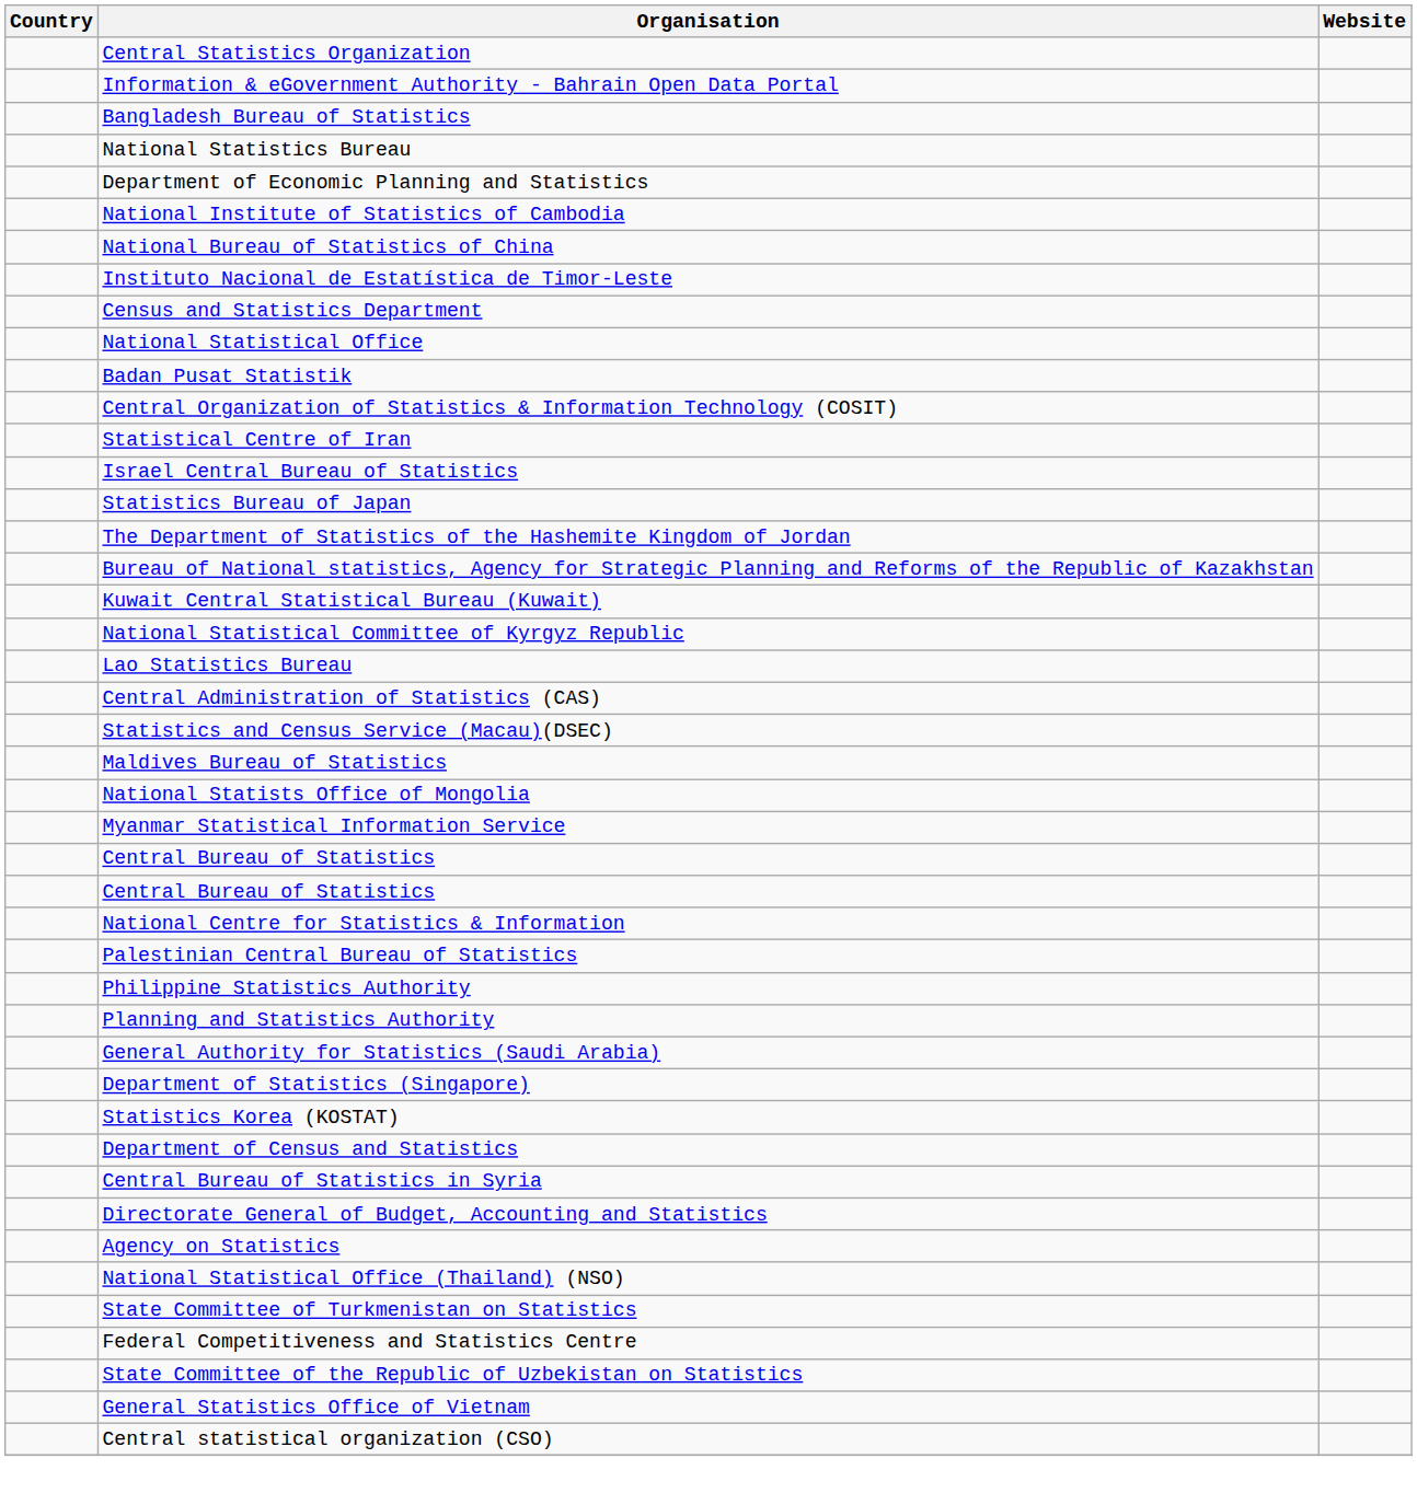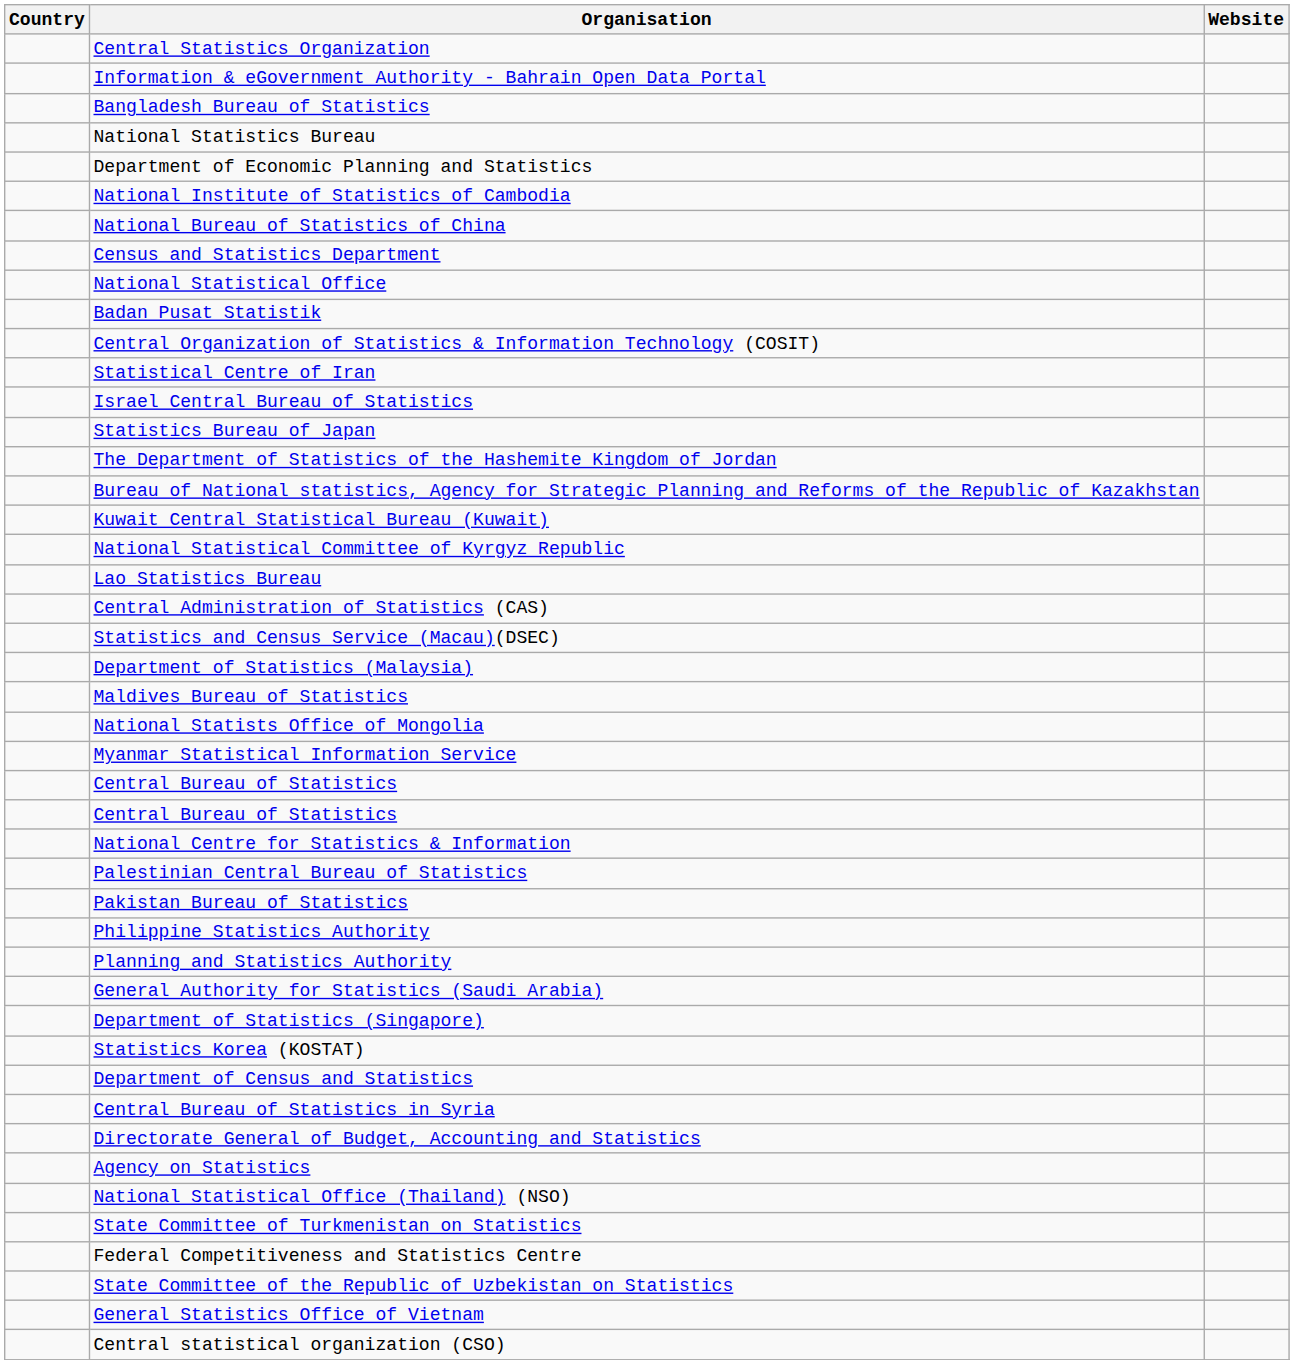 <table class="wikitable sortable">
 <tr>
 <th>Country</th>
 <th>Organisation</th>
 <th>Website</th>
 </tr>
 <tr>
 <td></td>
 <td><a href='#'>Central Statistics Organization</a></td>
 <td></td>
 </tr>
 <tr>
 <td></td>
 <td><a href='#'>Information & eGovernment Authority - Bahrain Open Data Portal </a></td>
 <td></td>
 </tr>
 <tr>
 <td></td>
 <td><a href='#'>Bangladesh Bureau of Statistics</a></td>
 <td></td>
 </tr>
 <tr>
 <td></td>
 <td>National Statistics Bureau</td>
 <td></td>
 </tr>
 <tr>
 <td></td>
 <td>Department of Economic Planning and Statistics</td>
 <td></td>
 </tr>
 <tr>
 <td></td>
 <td><a href='#'>National Institute of Statistics of Cambodia</a></td>
 <td></td>
 </tr>
 <tr>
 <td></td>
 <td><a href='#'>National Bureau of Statistics of China</a></td>
-<td></td>
-</tr>
-<tr>
-<td></td>
-<td><a href='#'>Instituto Nacional de Estatística de Timor-Leste</a></td>
 <td></td>
 </tr>
 <tr>
 <td></td>
 <td><a href='#'>Census and Statistics Department</a></td>
 <td></td>
 </tr>
 <tr>
 <td></td>
 <td><a href='#'>National Statistical Office</a></td>
 <td></td>
 </tr>
 <tr>
 <td></td>
 <td><a href='#'>Badan Pusat Statistik</a></td>
 <td></td>
 </tr>
 <tr>
 <td></td>
 <td><a href='#'>Central Organization of Statistics & Information Technology</a> (COSIT)</td>
 <td></td>
 </tr>
 <tr>
 <td></td>
 <td><a href='#'>Statistical Centre of Iran</a></td>
 <td></td>
 </tr>
 <tr>
 <td></td>
 <td><a href='#'>Israel Central Bureau of Statistics</a></td>
 <td></td>
 </tr>
 <tr>
 <td></td>
 <td><a href='#'>Statistics Bureau of Japan</a></td>
 <td></td>
 </tr>
 <tr>
 <td></td>
 <td><a href='#'>The Department of Statistics of the Hashemite Kingdom of Jordan</a></td>
 <td></td>
 </tr>
 <tr>
 <td></td>
 <td><a href='#'>Bureau of National statistics, Agency for Strategic Planning and Reforms of the Republic of Kazakhstan</a></td>
 <td></td>
 </tr>
 <tr>
 <td></td>
 <td><a href='#'>Kuwait Central Statistical Bureau (Kuwait)</a></td>
 <td></td>
 </tr>
 <tr>
 <td></td>
 <td><a href='#'>National Statistical Committee of Kyrgyz Republic</a></td>
 <td></td>
 </tr>
 <tr>
 <td></td>
 <td><a href='#'>Lao Statistics Bureau</a></td>
 <td></td>
 </tr>
 <tr>
 <td></td>
 <td><a href='#'>Central Administration of Statistics</a> (CAS)</td>
 <td></td>
 </tr>
 <tr>
 <td></td>
 <td><a href='#'>Statistics and Census Service (Macau)</a>(DSEC)</td>
 <td></td>
 </tr>
 <tr>
 <td></td>
+<td><a href='#'>Department of Statistics (Malaysia)</a></td>
+<td></td>
+</tr>
+<tr>
+<td></td>
 <td><a href='#'>Maldives Bureau of Statistics</a></td>
 <td></td>
 </tr>
 <tr>
 <td></td>
 <td><a href='#'>National Statists Office of Mongolia</a></td>
 <td></td>
 </tr>
 <tr>
 <td></td>
 <td><a href='#'>Myanmar Statistical Information Service</a></td>
 <td></td>
 </tr>
 <tr>
 <td></td>
 <td><a href='#'>Central Bureau of Statistics</a></td>
 <td></td>
 </tr>
 <tr>
 <td></td>
 <td><a href='#'>Central Bureau of Statistics</a></td>
 <td></td>
 </tr>
 <tr>
 <td></td>
 <td><a href='#'>National Centre for Statistics & Information</a></td>
 <td></td>
 </tr>
 <tr>
 <td></td>
 <td><a href='#'>Palestinian Central Bureau of Statistics</a></td>
+<td></td>
+</tr>
+<tr>
+<td></td>
+<td><a href='#'>Pakistan Bureau of Statistics</a></td>
 <td></td>
 </tr>
 <tr>
 <td></td>
 <td><a href='#'>Philippine Statistics Authority</a></td>
 <td></td>
 </tr>
 <tr>
 <td></td>
 <td><a href='#'>Planning and Statistics Authority</a></td>
 <td></td>
 </tr>
 <tr>
 <td></td>
 <td><a href='#'>General Authority for Statistics (Saudi Arabia)</a></td>
 <td></td>
 </tr>
 <tr>
 <td></td>
 <td><a href='#'>Department of Statistics (Singapore)</a></td>
 <td></td>
 </tr>
 <tr>
 <td></td>
 <td><a href='#'>Statistics Korea</a> (KOSTAT)</td>
 <td></td>
 </tr>
 <tr>
 <td></td>
 <td><a href='#'>Department of Census and Statistics</a></td>
 </tr>
 <tr>
 <td></td>
 <td><a href='#'>Central Bureau of Statistics in Syria</a></td>
 <td></td>
 </tr>
 <tr>
 <td></td>
 <td><a href='#'>Directorate General of Budget, Accounting and Statistics</a></td>
 <td></td>
 </tr>
 <tr>
 <td></td>
 <td><a href='#'>Agency on Statistics</a></td>
 <td></td>
 </tr>
 <tr>
 <td></td>
 <td><a href='#'>National Statistical Office (Thailand)</a> (NSO)</td>
 <td></td>
 </tr>
 <tr>
 <td></td>
 <td><a href='#'>State Committee of Turkmenistan on Statistics</a></td>
 <td></td>
 </tr>
 <tr>
 <td></td>
 <td>Federal Competitiveness and Statistics Centre</td>
 <td></td>
 </tr>
 <tr>
 <td></td>
 <td><a href='#'>State Committee of the Republic of Uzbekistan on Statistics</a></td>
 <td></td>
 </tr>
 <tr>
 <td></td>
 <td><a href='#'>General Statistics Office of Vietnam</a></td>
 <td></td>
 </tr>
 <tr>
 <td></td>
 <td>Central statistical organization (CSO)</td>
 <td></td>
 </tr>
 <tr>
 </tr>
 </table>
